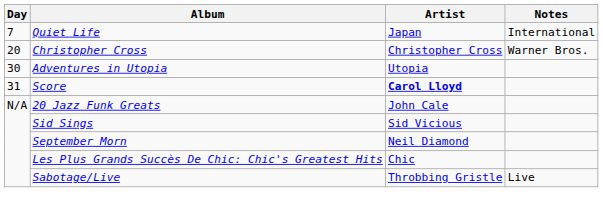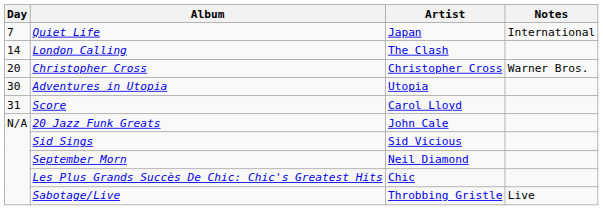 <table class="wikitable">
 <tr>
 <th>Day</th>
 <th>Album</th>
 <th>Artist</th>
 <th>Notes</th>
 </tr>
 <tr>
 <td valign="top">7</td>
 <td><em><a href='#'>Quiet Life</a></em></td>
 <td><a href='#'>Japan</a></td>
 <td>International</td>
+</tr>
+<tr>
+<td valign="top">14</td>
+<td><em><a href='#'>London Calling</a></em></td>
+<td><a href='#'>The Clash</a></td>
+<td></td>
 </tr>
 <tr>
 <td rowspan="1" valign="top">20</td>
 <td><em><a href='#'>Christopher Cross</a></em></td>
 <td><a href='#'>Christopher Cross</a></td>
 <td>Warner Bros.</td>
 </tr>
 <tr>
 <td valign="top">30</td>
 <td><em><a href='#'>Adventures in Utopia</a></em></td>
 <td><a href='#'>Utopia</a></td>
 <td></td>
 </tr>
 <tr>
 <td valign="top">31</td>
 <td><em><a href='#'>Score</a></em></td>
-<td><strong><a href='#'>Carol Lloyd</a></strong></td>
+<td><a href='#'>Carol Lloyd</a></td>
 <td></td>
 </tr>
 <tr>
 <td rowspan="5" valign="top">N/A</td>
 <td><em><a href='#'>20 Jazz Funk Greats</a></em></td>
 <td><a href='#'>John Cale</a></td>
 <td></td>
 </tr>
 <tr>
 <td><em><a href='#'>Sid Sings</a></em></td>
 <td><a href='#'>Sid Vicious</a></td>
 <td></td>
 </tr>
 <tr>
 <td><em><a href='#'>September Morn</a></em></td>
 <td><a href='#'>Neil Diamond</a></td>
 <td></td>
 </tr>
 <tr>
 <td><em><a href='#'>Les Plus Grands Succès De Chic: Chic's Greatest Hits</a></em></td>
 <td><a href='#'>Chic</a></td>
 <td></td>
 </tr>
 <tr>
 <td><em><a href='#'>Sabotage/Live</a></em></td>
 <td><a href='#'>Throbbing Gristle</a></td>
 <td>Live</td>
 </tr>
 </table>
